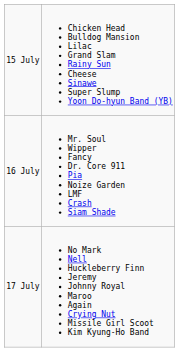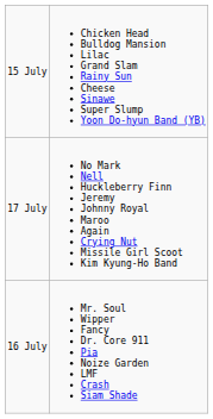 <table class="wikitable">
 <tr>
 <td>15 July</td>
 <td><br><ul><li> Chicken Head</li><li> Bulldog Mansion</li><li> Lilac</li><li> Grand Slam</li><li> <a href='#'>Rainy Sun</a></li><li> Cheese</li><li> <a href='#'>Sinawe</a></li><li> Super Slump</li><li> <a href='#'>Yoon Do-hyun Band (YB)</a></li></ul></td>
 </tr>
 <tr>
+<td>17 July</td>
+<td><br><ul><li> No Mark</li><li> <a href='#'>Nell</a></li><li> Huckleberry Finn</li><li> Jeremy</li><li> Johnny Royal</li><li> Maroo</li><li> Again</li><li> <a href='#'>Crying Nut</a></li><li> Missile Girl Scoot</li><li> Kim Kyung-Ho Band</li></ul></td>
+</tr>
+<tr>
 <td>16 July</td>
 <td><br><ul><li> Mr. Soul</li><li> Wipper</li><li> Fancy</li><li> Dr. Core 911</li><li> <a href='#'>Pia</a></li><li> Noize Garden</li><li> LMF</li><li> <a href='#'>Crash</a></li><li> <a href='#'>Siam Shade</a></li></ul></td>
 </tr>
-<tr>
-<td>17 July</td>
-<td><br><ul><li> No Mark</li><li> <a href='#'>Nell</a></li><li> Huckleberry Finn</li><li> Jeremy</li><li> Johnny Royal</li><li> Maroo</li><li> Again</li><li> <a href='#'>Crying Nut</a></li><li> Missile Girl Scoot</li><li> Kim Kyung-Ho Band</li></ul></td>
-</tr>
 </table>
